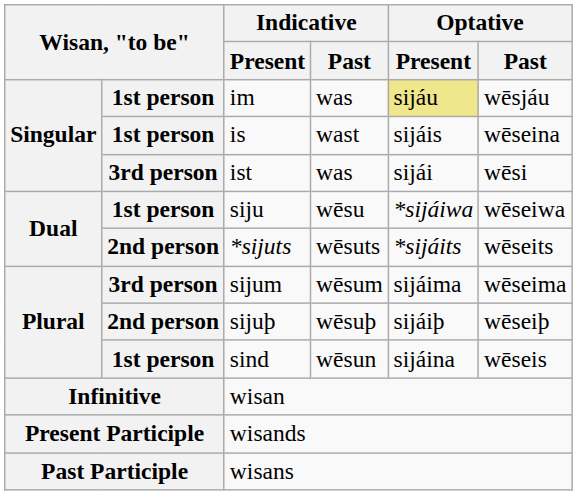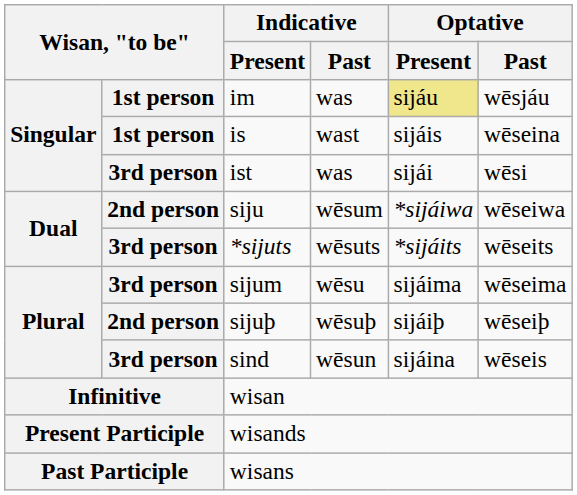 <table class="wikitable mw-collapsible">
 <tr>
 <th colspan="2" rowspan="2">Wisan, "to be"</th>
 <th colspan="2">Indicative</th>
 <th colspan="2">Optative</th>
 </tr>
 <tr>
 <th>Present</th>
 <th>Past</th>
 <th>Present</th>
 <th>Past</th>
 </tr>
 <tr>
 <th rowspan="3">Singular</th>
 <th>1st person</th>
 <td>im</td>
 <td>was</td>
 <td style="background: khaki;">sijáu</td>
 <td>wēsjáu</td>
 </tr>
 <tr>
 <th>1st person</th>
 <td>is</td>
 <td>wast</td>
 <td>sijáis</td>
 <td>wēseina</td>
 </tr>
 <tr>
 <th>3rd person</th>
 <td>ist</td>
 <td>was</td>
 <td>sijái</td>
 <td>wēsi</td>
 </tr>
 <tr>
 <th rowspan="2">Dual</th>
-<th>1st person</th>
+<th>2nd person</th>
 <td>siju</td>
-<td>wēsu</td>
+<td>wēsum</td>
 <td><em>*sijáiwa</em></td>
 <td>wēseiwa</td>
 </tr>
 <tr>
-<th>2nd person</th>
+<th>3rd person</th>
 <td><em>*sijuts</em></td>
 <td>wēsuts</td>
 <td><em>*sijáits</em></td>
 <td>wēseits</td>
 </tr>
 <tr>
 <th rowspan="3">Plural</th>
 <th>3rd person</th>
 <td>sijum</td>
-<td>wēsum</td>
+<td>wēsu</td>
 <td>sijáima</td>
 <td>wēseima</td>
 </tr>
 <tr>
 <th>2nd person</th>
 <td>sijuþ</td>
 <td>wēsuþ</td>
 <td>sijáiþ</td>
 <td>wēseiþ</td>
 </tr>
 <tr>
-<th>1st person</th>
+<th>3rd person</th>
 <td>sind</td>
 <td>wēsun</td>
 <td>sijáina</td>
 <td>wēseis</td>
 </tr>
 <tr>
 <th colspan="2">Infinitive</th>
 <td colspan="4">wisan</td>
 </tr>
 <tr>
 <th colspan="2">Present Participle</th>
 <td colspan="4">wisands</td>
 </tr>
 <tr>
 <th colspan="2">Past Participle</th>
 <td colspan="4">wisans</td>
 </tr>
 </table>
